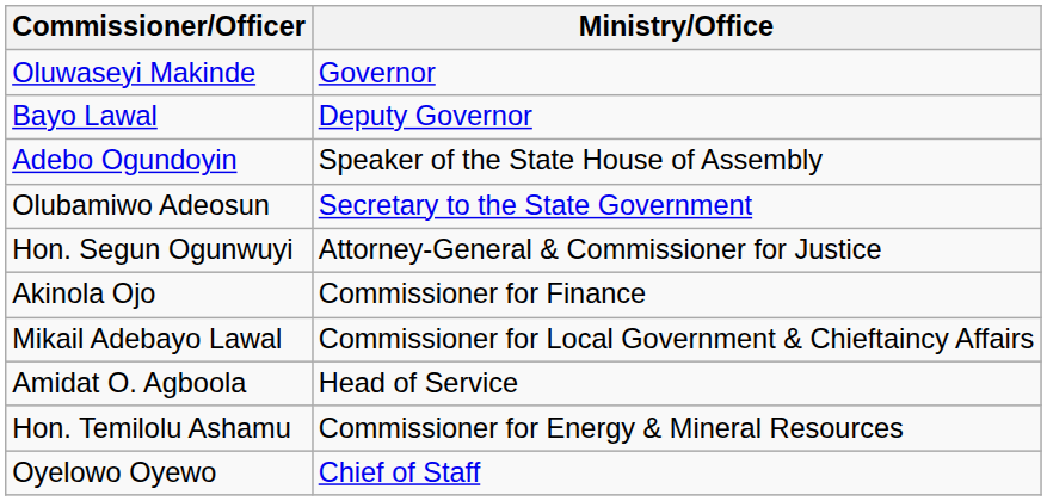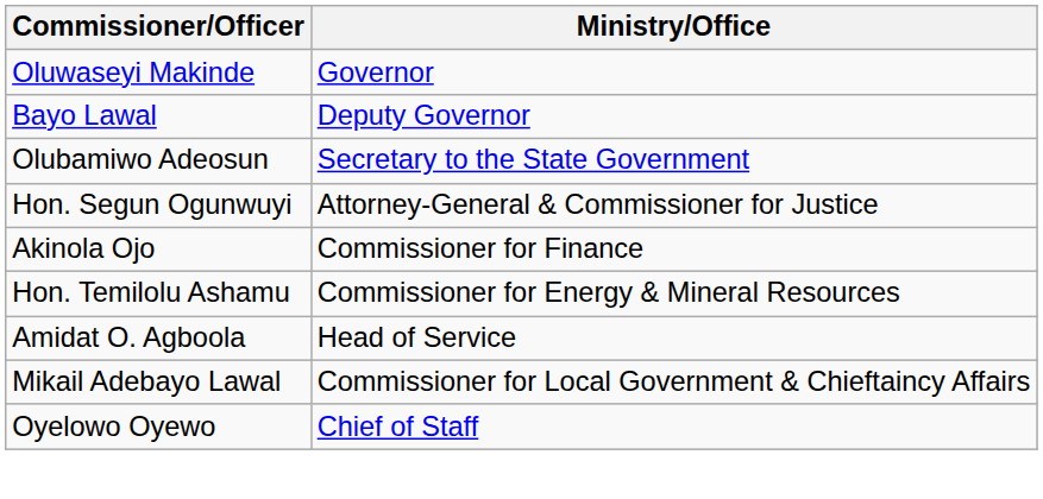 <table class="wikitable">
 <tr>
 <th>Commissioner/Officer</th>
 <th>Ministry/Office</th>
 </tr>
 <tr>
 <td><a href='#'>Oluwaseyi Makinde</a></td>
 <td><a href='#'>Governor</a></td>
 </tr>
 <tr>
 <td><a href='#'>Bayo Lawal</a></td>
 <td><a href='#'>Deputy Governor</a></td>
 </tr>
 <tr>
-<td><a href='#'>Adebo Ogundoyin</a></td>
-<td>Speaker of the State House of Assembly</td>
-</tr>
-<tr>
 <td>Olubamiwo Adeosun</td>
 <td><a href='#'>Secretary to the State Government</a></td>
 </tr>
 <tr>
 <td>Hon. Segun Ogunwuyi</td>
 <td>Attorney-General & Commissioner for Justice</td>
 </tr>
 <tr>
 <td>Akinola Ojo</td>
 <td>Commissioner for Finance</td>
 </tr>
 <tr>
-<td>Mikail Adebayo Lawal</td>
-<td>Commissioner for Local Government & Chieftaincy Affairs</td>
+<td>Hon. Temilolu Ashamu</td>
+<td>Commissioner for Energy & Mineral Resources</td>
 </tr>
 <tr>
 <td>Amidat O. Agboola</td>
 <td>Head of Service</td>
 </tr>
 <tr>
-<td>Hon. Temilolu Ashamu</td>
-<td>Commissioner for Energy & Mineral Resources</td>
+<td>Mikail Adebayo Lawal</td>
+<td>Commissioner for Local Government & Chieftaincy Affairs</td>
 </tr>
 <tr>
 <td>Oyelowo Oyewo</td>
 <td><a href='#'>Chief of Staff</a></td>
 </tr>
 </table>
